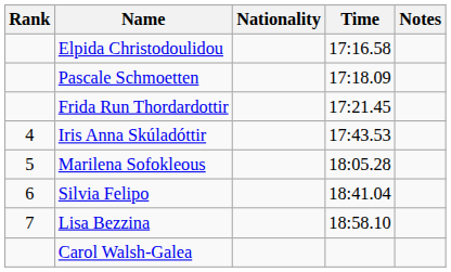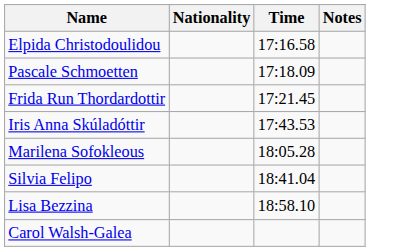 <table class="wikitable sortable" style="text-align:center; font-size:95%">
 <tr>
-<th>Rank</th>
 <th>Name</th>
 <th>Nationality</th>
 <th>Time</th>
 <th>Notes</th>
 </tr>
 <tr>
-<td></td>
 <td align=left><a href='#'>Elpida Christodoulidou</a></td>
 <td align=left></td>
 <td>17:16.58</td>
 <td></td>
 </tr>
 <tr>
-<td></td>
 <td align=left><a href='#'>Pascale Schmoetten</a></td>
 <td align=left></td>
 <td>17:18.09</td>
 <td></td>
 </tr>
 <tr>
-<td></td>
 <td align=left><a href='#'>Frida Run Thordardottir</a></td>
 <td align=left></td>
 <td>17:21.45</td>
 <td></td>
 </tr>
 <tr>
-<td>4</td>
 <td align=left><a href='#'>Iris Anna Skúladóttir</a></td>
 <td align=left></td>
 <td>17:43.53</td>
 <td></td>
 </tr>
 <tr>
-<td>5</td>
 <td align=left><a href='#'>Marilena Sofokleous</a></td>
 <td align=left></td>
 <td>18:05.28</td>
 <td></td>
 </tr>
 <tr>
-<td>6</td>
 <td align=left><a href='#'>Silvia Felipo</a></td>
 <td align=left></td>
 <td>18:41.04</td>
 <td></td>
 </tr>
 <tr>
-<td>7</td>
 <td align=left><a href='#'>Lisa Bezzina</a></td>
 <td align=left></td>
 <td>18:58.10</td>
 <td></td>
 </tr>
 <tr>
-<td></td>
 <td align=left><a href='#'>Carol Walsh-Galea</a></td>
 <td align=left></td>
 <td></td>
 <td></td>
 </tr>
 </table>
